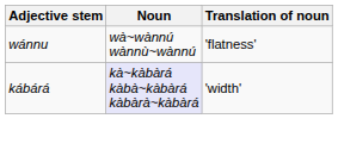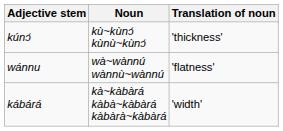 <table class="wikitable" style="margin-left: auto; margin-right: auto; border: none;">
 <tr>
 <th>Adjective stem</th>
 <th>Noun</th>
 <th>Translation of noun</th>
+</tr>
+<tr>
+<td><em>kúnɔ́</em></td>
+<td><em>kù~kùnɔ́</em><br><em>kùnù~kùnɔ́</em></td>
+<td>'thickness'</td>
 </tr>
 <tr>
 <td><em>wánnu</em></td>
 <td><em>wà~wànnú</em><br><em>wànnù~wànnú</em></td>
 <td>'flatness'</td>
 </tr>
 <tr>
 <td><em>kábárá</em></td>
-<td style="background: lavender;"><em>kà~kàbàrá</em><br><em>kàbà~kàbàrá</em><br><em>kàbàrà~kàbàrá</em></td>
+<td><em>kà~kàbàrá</em><br><em>kàbà~kàbàrá</em><br><em>kàbàrà~kàbàrá</em></td>
 <td>'width'</td>
 </tr>
 </table>
